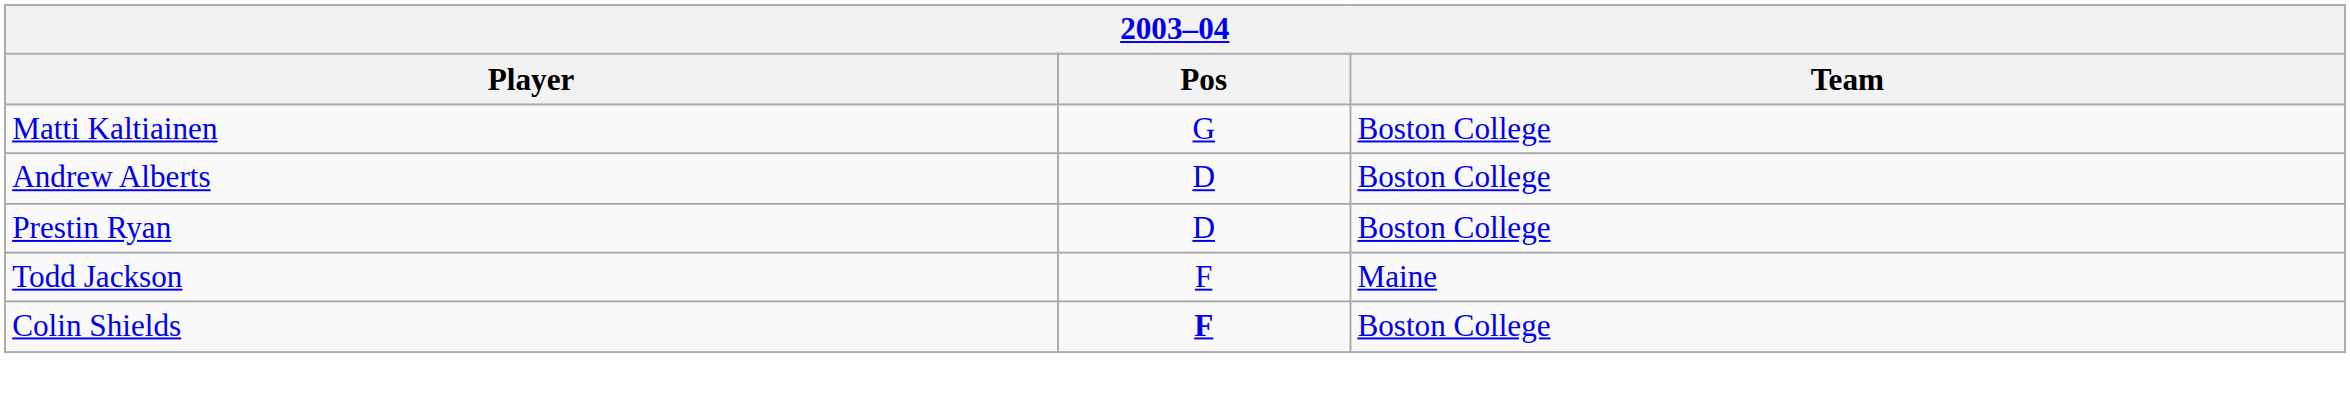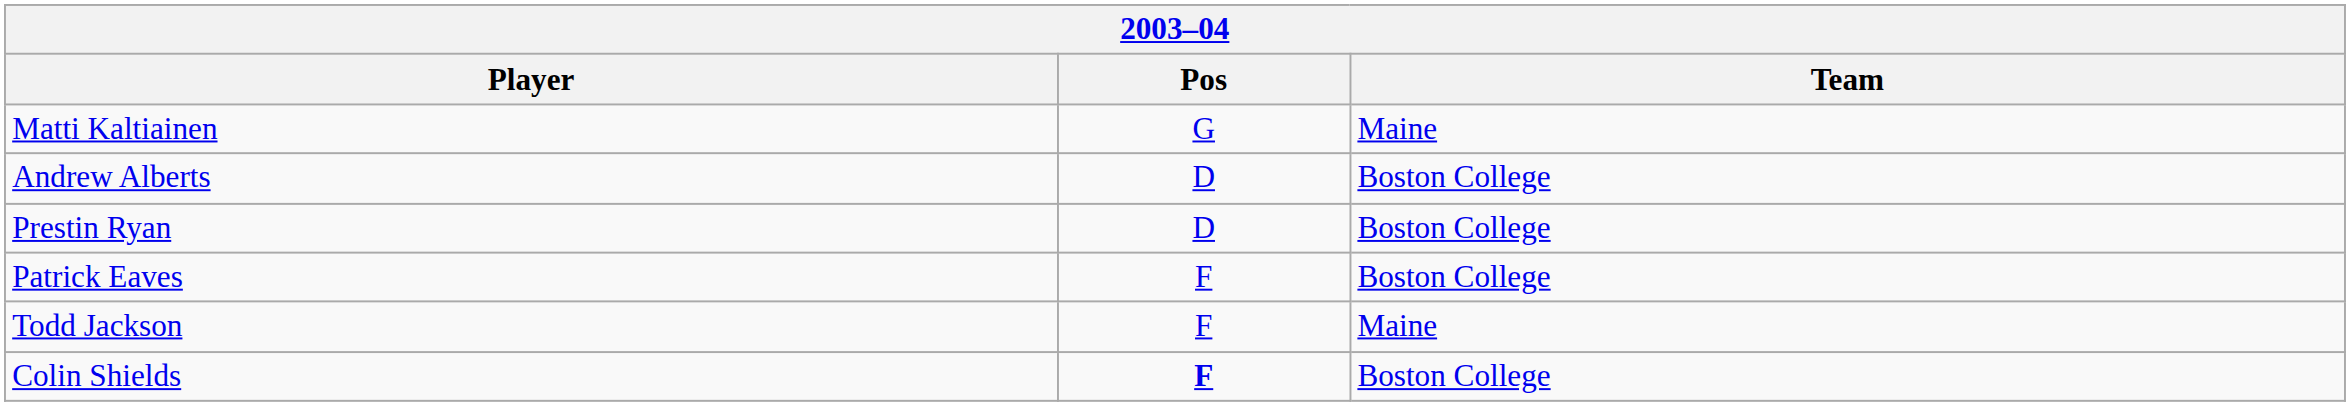 <table class="wikitable" width=95%>
 <tr>
 <th colspan=3><a href='#'>2003–04</a></th>
 </tr>
 <tr>
 <th>Player</th>
 <th>Pos</th>
 <th>Team</th>
 </tr>
 <tr>
 <td><a href='#'>Matti Kaltiainen</a></td>
 <td align=center><a href='#'>G</a></td>
-<td><a href='#'>Boston College</a></td>
+<td><a href='#'>Maine</a></td>
 </tr>
 <tr>
 <td><a href='#'>Andrew Alberts</a></td>
 <td align=center><a href='#'>D</a></td>
 <td><a href='#'>Boston College</a></td>
 </tr>
 <tr>
 <td><a href='#'>Prestin Ryan</a></td>
 <td align=center><a href='#'>D</a></td>
+<td><a href='#'>Boston College</a></td>
+</tr>
+<tr>
+<td><a href='#'>Patrick Eaves</a></td>
+<td align=center><a href='#'>F</a></td>
 <td><a href='#'>Boston College</a></td>
 </tr>
 <tr>
 <td><a href='#'>Todd Jackson</a></td>
 <td align=center><a href='#'>F</a></td>
 <td><a href='#'>Maine</a></td>
 </tr>
 <tr>
 <td><a href='#'>Colin Shields</a></td>
 <td align=center><strong><a href='#'>F</a></strong></td>
 <td><a href='#'>Boston College</a></td>
 </tr>
 </table>
